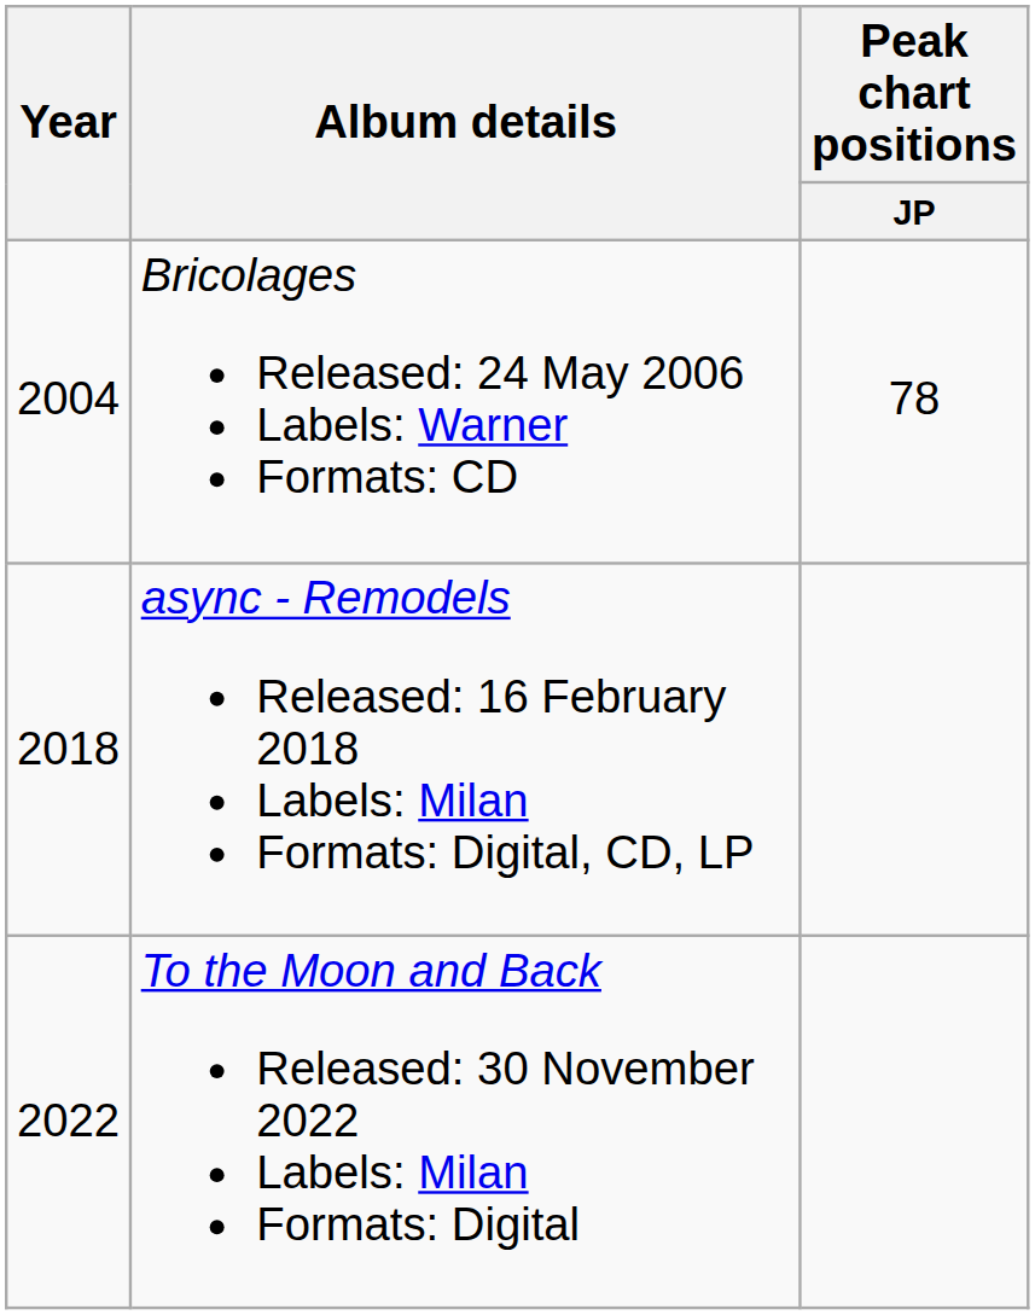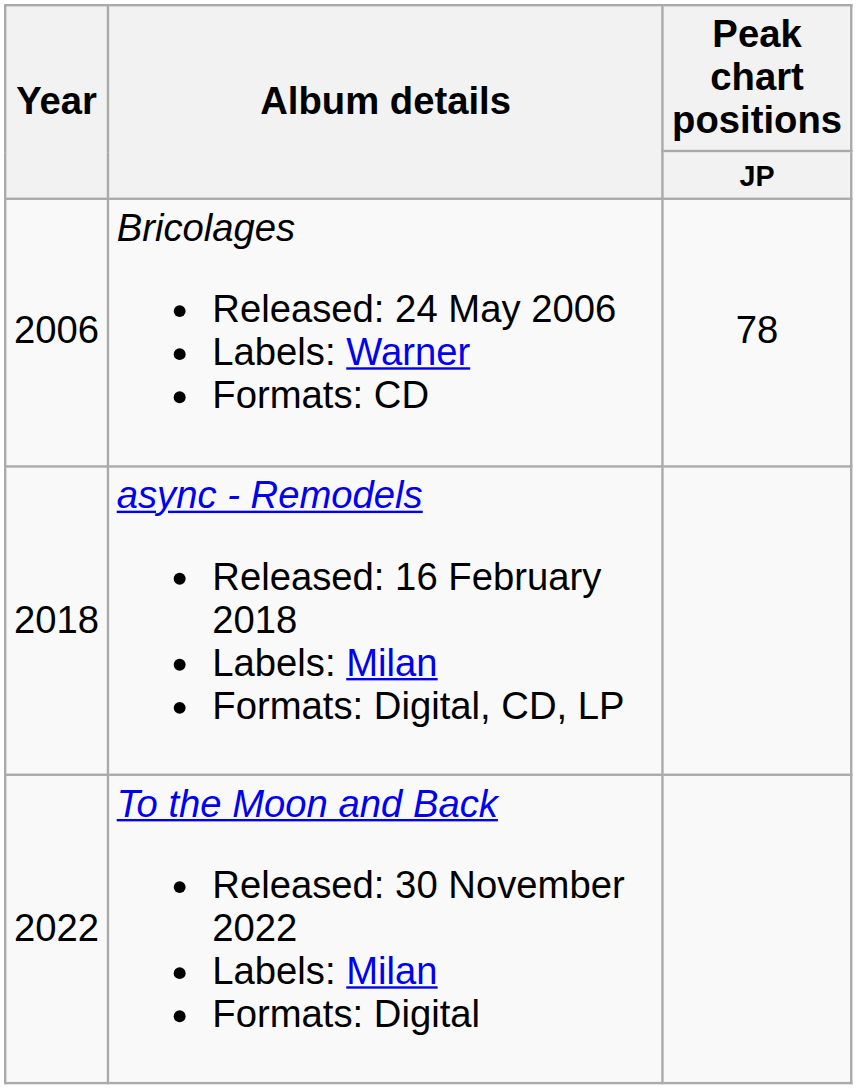 <table class="wikitable">
 <tr>
 <th width="33" rowspan="2">Year</th>
 <th rowspan="2" style="width:225px;">Album details</th>
 <th colspan="1">Peak chart positions</th>
 </tr>
 <tr>
 <th style="width:3.5em;font-size:75%">JP</th>
 </tr>
 <tr>
-<td>2004</td>
+<td>2006</td>
 <td><em>Bricolages</em><br><ul><li>Released: 24 May 2006</li><li>Labels: <a href='#'>Warner</a></li><li>Formats: CD</li></ul></td>
 <td align="center">78</td>
 </tr>
 <tr>
 <td>2018</td>
 <td><em><a href='#'>async - Remodels</a></em><br><ul><li>Released: 16 February 2018</li><li>Labels: <a href='#'>Milan</a></li><li>Formats: Digital, CD, LP</li></ul></td>
 <td align="center"></td>
 </tr>
 <tr>
 <td>2022</td>
 <td><em><a href='#'>To the Moon and Back</a></em><br><ul><li>Released: 30 November 2022</li><li>Labels: <a href='#'>Milan</a></li><li>Formats: Digital</li></ul></td>
 <td align="center"></td>
 </tr>
 </table>
